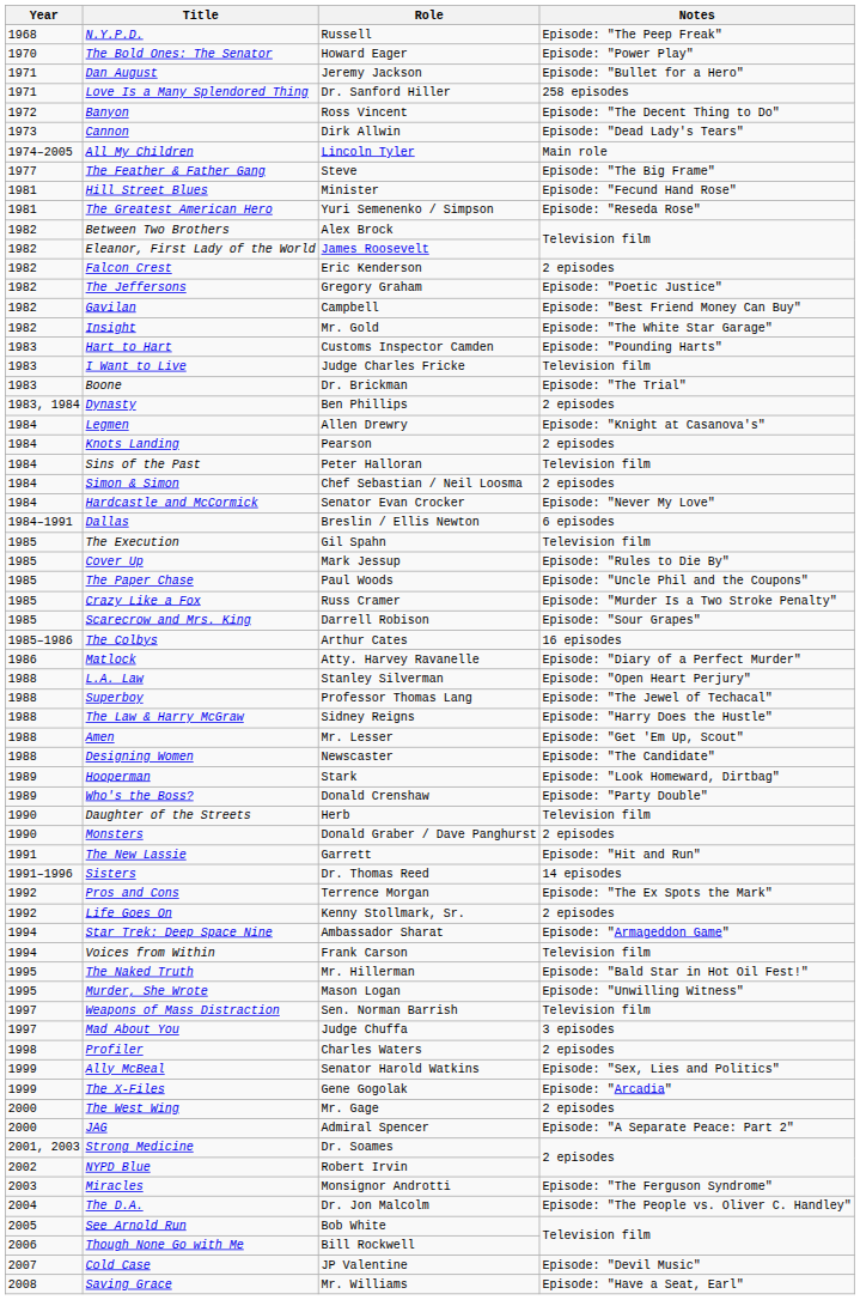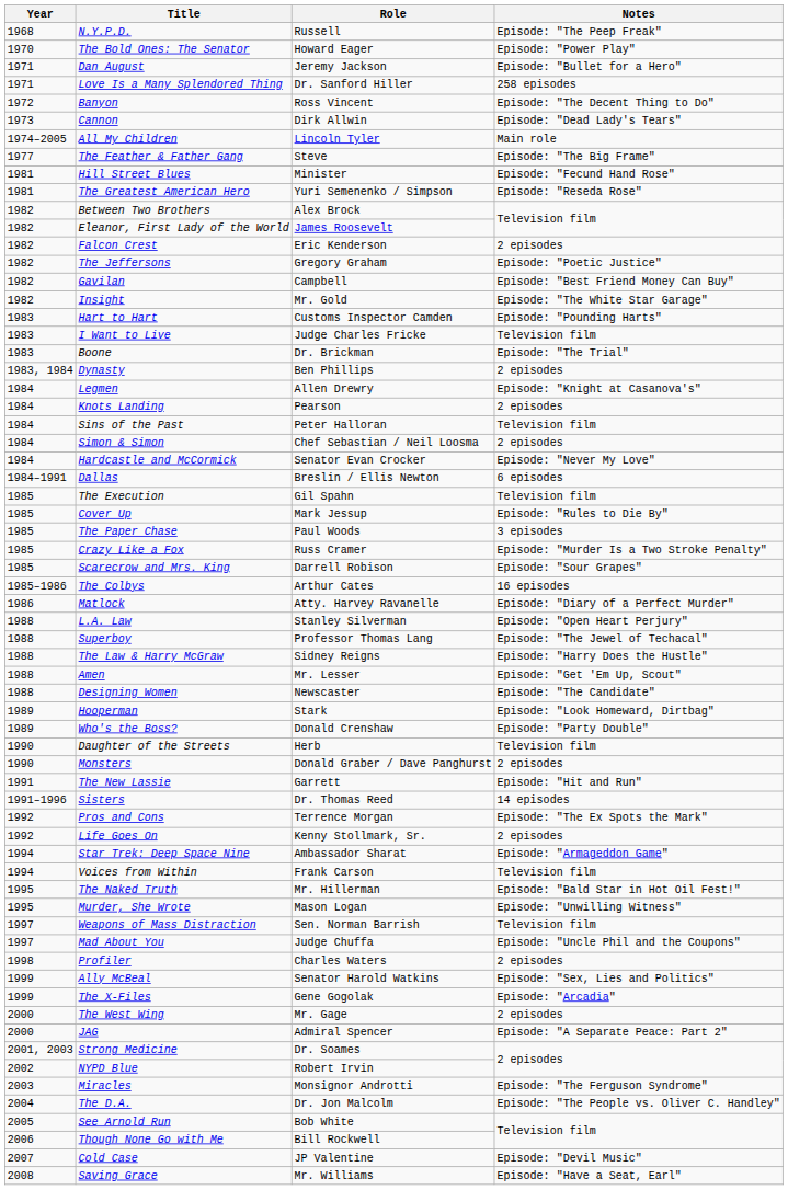 <table class="wikitable sortable">
 <tr>
 <th>Year</th>
 <th>Title</th>
 <th>Role</th>
 <th>Notes</th>
 </tr>
 <tr>
 <td>1968</td>
 <td><a href='#'><em>N.Y.P.D.</em></a></td>
 <td>Russell</td>
 <td>Episode: "The Peep Freak"</td>
 </tr>
 <tr>
 <td>1970</td>
 <td><em><a href='#'>The Bold Ones: The Senator</a></em></td>
 <td>Howard Eager</td>
 <td>Episode: "Power Play"</td>
 </tr>
 <tr>
 <td>1971</td>
 <td><em><a href='#'>Dan August</a></em></td>
 <td>Jeremy Jackson</td>
 <td>Episode: "Bullet for a Hero"</td>
 </tr>
 <tr>
 <td>1971</td>
 <td><a href='#'><em>Love Is a Many Splendored Thing</em></a></td>
 <td>Dr. Sanford Hiller</td>
 <td>258 episodes</td>
 </tr>
 <tr>
 <td>1972</td>
 <td><em><a href='#'>Banyon</a></em></td>
 <td>Ross Vincent</td>
 <td>Episode: "The Decent Thing to Do"</td>
 </tr>
 <tr>
 <td>1973</td>
 <td><a href='#'><em>Cannon</em></a></td>
 <td>Dirk Allwin</td>
 <td>Episode: "Dead Lady's Tears"</td>
 </tr>
 <tr>
 <td>1974–2005</td>
 <td><em><a href='#'>All My Children</a></em></td>
 <td><a href='#'>Lincoln Tyler</a></td>
 <td>Main role</td>
 </tr>
 <tr>
 <td>1977</td>
 <td><em><a href='#'>The Feather & Father Gang</a></em></td>
 <td>Steve</td>
 <td>Episode: "The Big Frame"</td>
 </tr>
 <tr>
 <td>1981</td>
 <td><em><a href='#'>Hill Street Blues</a></em></td>
 <td>Minister</td>
 <td>Episode: "Fecund Hand Rose"</td>
 </tr>
 <tr>
 <td>1981</td>
 <td><em><a href='#'>The Greatest American Hero</a></em></td>
 <td>Yuri Semenenko / Simpson</td>
 <td>Episode: "Reseda Rose"</td>
 </tr>
 <tr>
 <td>1982</td>
 <td><em>Between Two Brothers</em></td>
 <td>Alex Brock</td>
 <td rowspan="2">Television film</td>
 </tr>
 <tr>
 <td>1982</td>
 <td><em>Eleanor, First Lady of the World</em></td>
 <td><a href='#'>James Roosevelt</a></td>
 </tr>
 <tr>
 <td>1982</td>
 <td><em><a href='#'>Falcon Crest</a></em></td>
 <td>Eric Kenderson</td>
 <td>2 episodes</td>
 </tr>
 <tr>
 <td>1982</td>
 <td><em><a href='#'>The Jeffersons</a></em></td>
 <td>Gregory Graham</td>
 <td>Episode: "Poetic Justice"</td>
 </tr>
 <tr>
 <td>1982</td>
 <td><a href='#'><em>Gavilan</em></a></td>
 <td>Campbell</td>
 <td>Episode: "Best Friend Money Can Buy"</td>
 </tr>
 <tr>
 <td>1982</td>
 <td><a href='#'><em>Insight</em></a></td>
 <td>Mr. Gold</td>
 <td>Episode: "The White Star Garage"</td>
 </tr>
 <tr>
 <td>1983</td>
 <td><em><a href='#'>Hart to Hart</a></em></td>
 <td>Customs Inspector Camden</td>
 <td>Episode: "Pounding Harts"</td>
 </tr>
 <tr>
 <td>1983</td>
 <td><a href='#'><em>I Want to Live</em></a></td>
 <td>Judge Charles Fricke</td>
 <td>Television film</td>
 </tr>
 <tr>
 <td>1983</td>
 <td><em>Boone</em></td>
 <td>Dr. Brickman</td>
 <td>Episode: "The Trial"</td>
 </tr>
 <tr>
 <td>1983, 1984</td>
 <td><a href='#'><em>Dynasty</em></a></td>
 <td>Ben Phillips</td>
 <td>2 episodes</td>
 </tr>
 <tr>
 <td>1984</td>
 <td><em><a href='#'>Legmen</a></em></td>
 <td>Allen Drewry</td>
 <td>Episode: "Knight at Casanova's"</td>
 </tr>
 <tr>
 <td>1984</td>
 <td><em><a href='#'>Knots Landing</a></em></td>
 <td>Pearson</td>
 <td>2 episodes</td>
 </tr>
 <tr>
 <td>1984</td>
 <td><em>Sins of the Past</em></td>
 <td>Peter Halloran</td>
 <td>Television film</td>
 </tr>
 <tr>
 <td>1984</td>
 <td><em><a href='#'>Simon & Simon</a></em></td>
 <td>Chef Sebastian / Neil Loosma</td>
 <td>2 episodes</td>
 </tr>
 <tr>
 <td>1984</td>
 <td><em><a href='#'>Hardcastle and McCormick</a></em></td>
 <td>Senator Evan Crocker</td>
 <td>Episode: "Never My Love"</td>
 </tr>
 <tr>
 <td>1984–1991</td>
 <td><em><a href='#'>Dallas</a></em></td>
 <td>Breslin / Ellis Newton</td>
 <td>6 episodes</td>
 </tr>
 <tr>
 <td>1985</td>
 <td><em>The Execution</em></td>
 <td>Gil Spahn</td>
 <td>Television film</td>
 </tr>
 <tr>
 <td>1985</td>
 <td><a href='#'><em>Cover Up</em></a></td>
 <td>Mark Jessup</td>
 <td>Episode: "Rules to Die By"</td>
 </tr>
 <tr>
 <td>1985</td>
 <td><a href='#'><em>The Paper Chase</em></a></td>
 <td>Paul Woods</td>
-<td>Episode: "Uncle Phil and the Coupons"</td>
+<td>3 episodes</td>
 </tr>
 <tr>
 <td>1985</td>
 <td><a href='#'><em>Crazy Like a Fox</em></a></td>
 <td>Russ Cramer</td>
 <td>Episode: "Murder Is a Two Stroke Penalty"</td>
 </tr>
 <tr>
 <td>1985</td>
 <td><em><a href='#'>Scarecrow and Mrs. King</a></em></td>
 <td>Darrell Robison</td>
 <td>Episode: "Sour Grapes"</td>
 </tr>
 <tr>
 <td>1985–1986</td>
 <td><em><a href='#'>The Colbys</a></em></td>
 <td>Arthur Cates</td>
 <td>16 episodes</td>
 </tr>
 <tr>
 <td>1986</td>
 <td><a href='#'><em>Matlock</em></a></td>
 <td>Atty. Harvey Ravanelle</td>
 <td>Episode: "Diary of a Perfect Murder"</td>
 </tr>
 <tr>
 <td>1988</td>
 <td><em><a href='#'>L.A. Law</a></em></td>
 <td>Stanley Silverman</td>
 <td>Episode: "Open Heart Perjury"</td>
 </tr>
 <tr>
 <td>1988</td>
 <td><a href='#'><em>Superboy</em></a></td>
 <td>Professor Thomas Lang</td>
 <td>Episode: "The Jewel of Techacal"</td>
 </tr>
 <tr>
 <td>1988</td>
 <td><em><a href='#'>The Law & Harry McGraw</a></em></td>
 <td>Sidney Reigns</td>
 <td>Episode: "Harry Does the Hustle"</td>
 </tr>
 <tr>
 <td>1988</td>
 <td><a href='#'><em>Amen</em></a></td>
 <td>Mr. Lesser</td>
 <td>Episode: "Get 'Em Up, Scout"</td>
 </tr>
 <tr>
 <td>1988</td>
 <td><em><a href='#'>Designing Women</a></em></td>
 <td>Newscaster</td>
 <td>Episode: "The Candidate"</td>
 </tr>
 <tr>
 <td>1989</td>
 <td><em><a href='#'>Hooperman</a></em></td>
 <td>Stark</td>
 <td>Episode: "Look Homeward, Dirtbag"</td>
 </tr>
 <tr>
 <td>1989</td>
 <td><em><a href='#'>Who's the Boss?</a></em></td>
 <td>Donald Crenshaw</td>
 <td>Episode: "Party Double"</td>
 </tr>
 <tr>
 <td>1990</td>
 <td><em>Daughter of the Streets</em></td>
 <td>Herb</td>
 <td>Television film</td>
 </tr>
 <tr>
 <td>1990</td>
 <td><a href='#'><em>Monsters</em></a></td>
 <td>Donald Graber / Dave Panghurst</td>
 <td>2 episodes</td>
 </tr>
 <tr>
 <td>1991</td>
 <td><em><a href='#'>The New Lassie</a></em></td>
 <td>Garrett</td>
 <td>Episode: "Hit and Run"</td>
 </tr>
 <tr>
 <td>1991–1996</td>
 <td><a href='#'><em>Sisters</em></a></td>
 <td>Dr. Thomas Reed</td>
 <td>14 episodes</td>
 </tr>
 <tr>
 <td>1992</td>
 <td><a href='#'><em>Pros and Cons</em></a></td>
 <td>Terrence Morgan</td>
 <td>Episode: "The Ex Spots the Mark"</td>
 </tr>
 <tr>
 <td>1992</td>
 <td><a href='#'><em>Life Goes On</em></a></td>
 <td>Kenny Stollmark, Sr.</td>
 <td>2 episodes</td>
 </tr>
 <tr>
 <td>1994</td>
 <td><em><a href='#'>Star Trek: Deep Space Nine</a></em></td>
 <td>Ambassador Sharat</td>
 <td>Episode: "<a href='#'>Armageddon Game</a>"</td>
 </tr>
 <tr>
 <td>1994</td>
 <td><em>Voices from Within</em></td>
 <td>Frank Carson</td>
 <td>Television film</td>
 </tr>
 <tr>
 <td>1995</td>
 <td><a href='#'><em>The Naked Truth</em></a></td>
 <td>Mr. Hillerman</td>
 <td>Episode: "Bald Star in Hot Oil Fest!"</td>
 </tr>
 <tr>
 <td>1995</td>
 <td><em><a href='#'>Murder, She Wrote</a></em></td>
 <td>Mason Logan</td>
 <td>Episode: "Unwilling Witness"</td>
 </tr>
 <tr>
 <td>1997</td>
 <td><em><a href='#'>Weapons of Mass Distraction</a></em></td>
 <td>Sen. Norman Barrish</td>
 <td>Television film</td>
 </tr>
 <tr>
 <td>1997</td>
 <td><em><a href='#'>Mad About You</a></em></td>
 <td>Judge Chuffa</td>
-<td>3 episodes</td>
+<td>Episode: "Uncle Phil and the Coupons"</td>
 </tr>
 <tr>
 <td>1998</td>
 <td><a href='#'><em>Profiler</em></a></td>
 <td>Charles Waters</td>
 <td>2 episodes</td>
 </tr>
 <tr>
 <td>1999</td>
 <td><em><a href='#'>Ally McBeal</a></em></td>
 <td>Senator Harold Watkins</td>
 <td>Episode: "Sex, Lies and Politics"</td>
 </tr>
 <tr>
 <td>1999</td>
 <td><em><a href='#'>The X-Files</a></em></td>
 <td>Gene Gogolak</td>
 <td>Episode: "<a href='#'>Arcadia</a>"</td>
 </tr>
 <tr>
 <td>2000</td>
 <td><em><a href='#'>The West Wing</a></em></td>
 <td>Mr. Gage</td>
 <td>2 episodes</td>
 </tr>
 <tr>
 <td>2000</td>
 <td><a href='#'><em>JAG</em></a></td>
 <td>Admiral Spencer</td>
 <td>Episode: "A Separate Peace: Part 2"</td>
 </tr>
 <tr>
 <td>2001, 2003</td>
 <td><em><a href='#'>Strong Medicine</a></em></td>
 <td>Dr. Soames</td>
 <td rowspan="2">2 episodes</td>
 </tr>
 <tr>
 <td>2002</td>
 <td><em><a href='#'>NYPD Blue</a></em></td>
 <td>Robert Irvin</td>
 </tr>
 <tr>
 <td>2003</td>
 <td><a href='#'><em>Miracles</em></a></td>
 <td>Monsignor Androtti</td>
 <td>Episode: "The Ferguson Syndrome"</td>
 </tr>
 <tr>
 <td>2004</td>
 <td><a href='#'><em>The D.A.</em></a></td>
 <td>Dr. Jon Malcolm</td>
 <td>Episode: "The People vs. Oliver C. Handley"</td>
 </tr>
 <tr>
 <td>2005</td>
 <td><em><a href='#'>See Arnold Run</a></em></td>
 <td>Bob White</td>
 <td rowspan="2">Television film</td>
 </tr>
 <tr>
 <td>2006</td>
 <td><em><a href='#'>Though None Go with Me</a></em></td>
 <td>Bill Rockwell</td>
 </tr>
 <tr>
 <td>2007</td>
 <td><em><a href='#'>Cold Case</a></em></td>
 <td>JP Valentine</td>
 <td>Episode: "Devil Music"</td>
 </tr>
 <tr>
 <td>2008</td>
 <td><a href='#'><em>Saving Grace</em></a></td>
 <td>Mr. Williams</td>
 <td>Episode: "Have a Seat, Earl"</td>
 </tr>
 </table>
